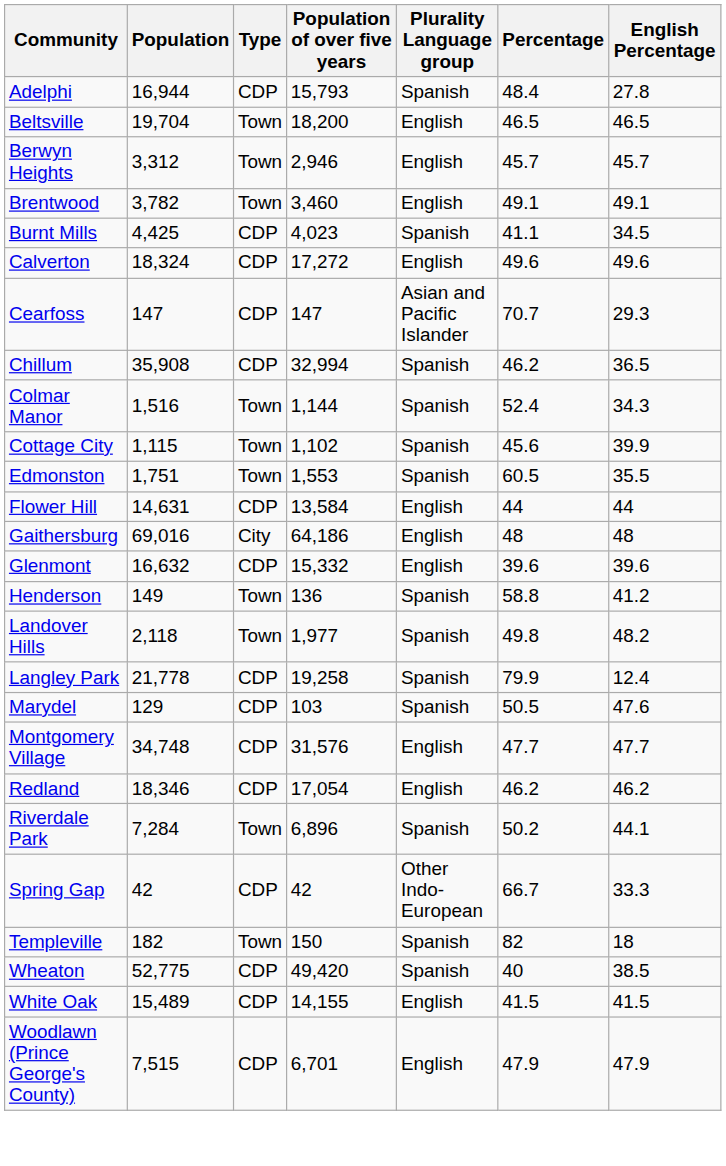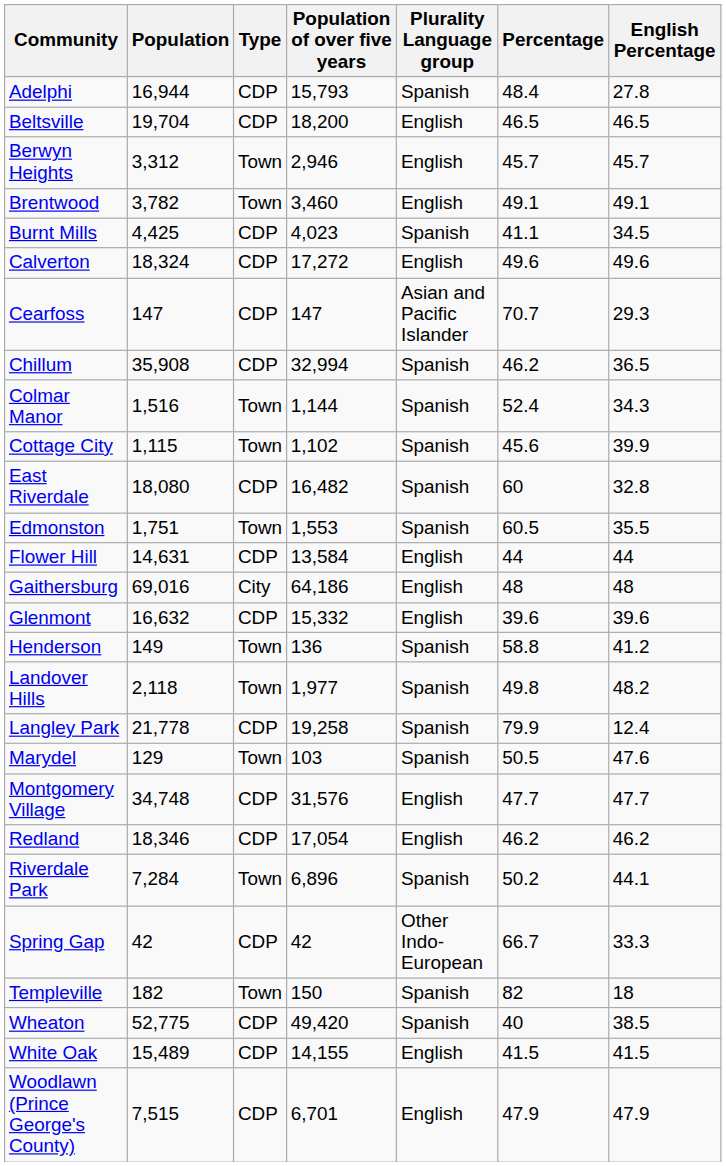 <table class="wikitable sortable">
 <tr>
 <th>Community</th>
 <th>Population</th>
 <th>Type</th>
 <th>Population of over five years</th>
 <th>Plurality Language group</th>
 <th>Percentage</th>
 <th>English Percentage</th>
 </tr>
 <tr>
 <td><a href='#'>Adelphi</a></td>
 <td>16,944</td>
 <td>CDP</td>
 <td>15,793</td>
 <td>Spanish</td>
 <td>48.4</td>
 <td>27.8</td>
 </tr>
 <tr>
 <td><a href='#'>Beltsville</a></td>
 <td>19,704</td>
-<td>Town</td>
+<td>CDP</td>
 <td>18,200</td>
 <td>English</td>
 <td>46.5</td>
 <td>46.5</td>
 </tr>
 <tr>
 <td><a href='#'>Berwyn Heights</a></td>
 <td>3,312</td>
 <td>Town</td>
 <td>2,946</td>
 <td>English</td>
 <td>45.7</td>
 <td>45.7</td>
 </tr>
 <tr>
 <td><a href='#'>Brentwood</a></td>
 <td>3,782</td>
 <td>Town</td>
 <td>3,460</td>
 <td>English</td>
 <td>49.1</td>
 <td>49.1</td>
 </tr>
 <tr>
 <td><a href='#'>Burnt Mills</a></td>
 <td>4,425</td>
 <td>CDP</td>
 <td>4,023</td>
 <td>Spanish</td>
 <td>41.1</td>
 <td>34.5</td>
 </tr>
 <tr>
 <td><a href='#'>Calverton</a></td>
 <td>18,324</td>
 <td>CDP</td>
 <td>17,272</td>
 <td>English</td>
 <td>49.6</td>
 <td>49.6</td>
 </tr>
 <tr>
 <td><a href='#'>Cearfoss</a></td>
 <td>147</td>
 <td>CDP</td>
 <td>147</td>
 <td>Asian and Pacific Islander</td>
 <td>70.7</td>
 <td>29.3</td>
 </tr>
 <tr>
 <td><a href='#'>Chillum</a></td>
 <td>35,908</td>
 <td>CDP</td>
 <td>32,994</td>
 <td>Spanish</td>
 <td>46.2</td>
 <td>36.5</td>
 </tr>
 <tr>
 <td><a href='#'>Colmar Manor</a></td>
 <td>1,516</td>
 <td>Town</td>
 <td>1,144</td>
 <td>Spanish</td>
 <td>52.4</td>
 <td>34.3</td>
 </tr>
 <tr>
 <td><a href='#'>Cottage City</a></td>
 <td>1,115</td>
 <td>Town</td>
 <td>1,102</td>
 <td>Spanish</td>
 <td>45.6</td>
 <td>39.9</td>
 </tr>
 <tr>
+<td><a href='#'>East Riverdale</a></td>
+<td>18,080</td>
+<td>CDP</td>
+<td>16,482</td>
+<td>Spanish</td>
+<td>60</td>
+<td>32.8</td>
+</tr>
+<tr>
 <td><a href='#'>Edmonston</a></td>
 <td>1,751</td>
 <td>Town</td>
 <td>1,553</td>
 <td>Spanish</td>
 <td>60.5</td>
 <td>35.5</td>
 </tr>
 <tr>
 <td><a href='#'>Flower Hill</a></td>
 <td>14,631</td>
 <td>CDP</td>
 <td>13,584</td>
 <td>English</td>
 <td>44</td>
 <td>44</td>
 </tr>
 <tr>
 <td><a href='#'>Gaithersburg</a></td>
 <td>69,016</td>
 <td>City</td>
 <td>64,186</td>
 <td>English</td>
 <td>48</td>
 <td>48</td>
 </tr>
 <tr>
 <td><a href='#'>Glenmont</a></td>
 <td>16,632</td>
 <td>CDP</td>
 <td>15,332</td>
 <td>English</td>
 <td>39.6</td>
 <td>39.6</td>
 </tr>
 <tr>
 <td><a href='#'>Henderson</a></td>
 <td>149</td>
 <td>Town</td>
 <td>136</td>
 <td>Spanish</td>
 <td>58.8</td>
 <td>41.2</td>
 </tr>
 <tr>
 <td><a href='#'>Landover Hills</a></td>
 <td>2,118</td>
 <td>Town</td>
 <td>1,977</td>
 <td>Spanish</td>
 <td>49.8</td>
 <td>48.2</td>
 </tr>
 <tr>
 <td><a href='#'>Langley Park</a></td>
 <td>21,778</td>
 <td>CDP</td>
 <td>19,258</td>
 <td>Spanish</td>
 <td>79.9</td>
 <td>12.4</td>
 </tr>
 <tr>
 <td><a href='#'>Marydel</a></td>
 <td>129</td>
-<td>CDP</td>
+<td>Town</td>
 <td>103</td>
 <td>Spanish</td>
 <td>50.5</td>
 <td>47.6</td>
 </tr>
 <tr>
 <td><a href='#'>Montgomery Village</a></td>
 <td>34,748</td>
 <td>CDP</td>
 <td>31,576</td>
 <td>English</td>
 <td>47.7</td>
 <td>47.7</td>
 </tr>
 <tr>
 <td><a href='#'>Redland</a></td>
 <td>18,346</td>
 <td>CDP</td>
 <td>17,054</td>
 <td>English</td>
 <td>46.2</td>
 <td>46.2</td>
 </tr>
 <tr>
 <td><a href='#'>Riverdale Park</a></td>
 <td>7,284</td>
 <td>Town</td>
 <td>6,896</td>
 <td>Spanish</td>
 <td>50.2</td>
 <td>44.1</td>
 </tr>
 <tr>
 <td><a href='#'>Spring Gap</a></td>
 <td>42</td>
 <td>CDP</td>
 <td>42</td>
 <td>Other Indo-European</td>
 <td>66.7</td>
 <td>33.3</td>
 </tr>
 <tr>
 <td><a href='#'>Templeville</a></td>
 <td>182</td>
 <td>Town</td>
 <td>150</td>
 <td>Spanish</td>
 <td>82</td>
 <td>18</td>
 </tr>
 <tr>
 <td><a href='#'>Wheaton</a></td>
 <td>52,775</td>
 <td>CDP</td>
 <td>49,420</td>
 <td>Spanish</td>
 <td>40</td>
 <td>38.5</td>
 </tr>
 <tr>
 <td><a href='#'>White Oak</a></td>
 <td>15,489</td>
 <td>CDP</td>
 <td>14,155</td>
 <td>English</td>
 <td>41.5</td>
 <td>41.5</td>
 </tr>
 <tr>
 <td><a href='#'>Woodlawn (Prince George's County)</a></td>
 <td>7,515</td>
 <td>CDP</td>
 <td>6,701</td>
 <td>English</td>
 <td>47.9</td>
 <td>47.9</td>
 </tr>
 </table>
